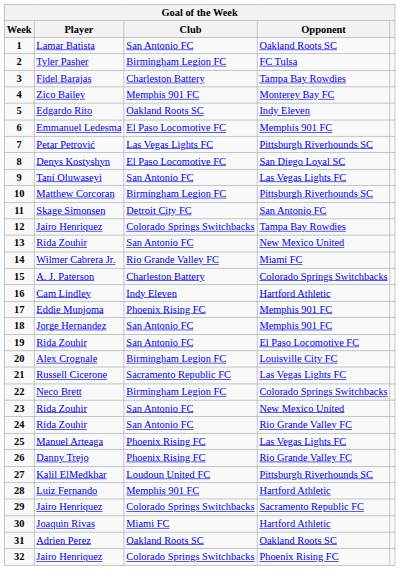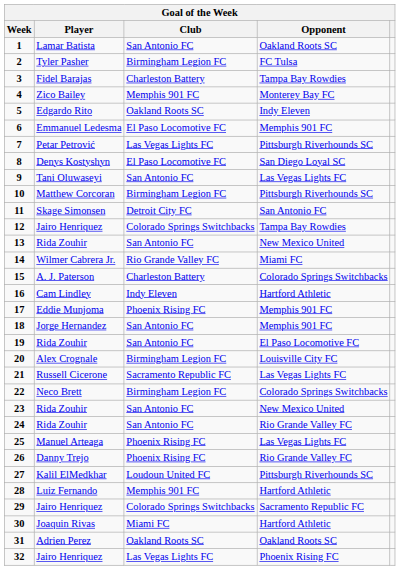 <table class="wikitable collapsible collapsed">
 <tr>
 <th colspan="5">Goal of the Week</th>
 </tr>
 <tr>
 <th>Week</th>
 <th>Player</th>
 <th>Club</th>
 <th>Opponent</th>
 <th></th>
 </tr>
 <tr>
 <td style="text-align: center;"><strong>1</strong></td>
 <td> <a href='#'>Lamar Batista</a></td>
 <td><a href='#'>San Antonio FC</a></td>
 <td><a href='#'>Oakland Roots SC</a></td>
 <td style="text-align:center"></td>
 </tr>
 <tr>
 <td style="text-align: center;"><strong>2</strong></td>
 <td> <a href='#'>Tyler Pasher</a></td>
 <td><a href='#'>Birmingham Legion FC</a></td>
 <td><a href='#'>FC Tulsa</a></td>
 <td style="text-align:center"></td>
 </tr>
 <tr>
 <td style="text-align: center;"><strong>3</strong></td>
 <td> <a href='#'>Fidel Barajas</a></td>
 <td><a href='#'>Charleston Battery</a></td>
 <td><a href='#'>Tampa Bay Rowdies</a></td>
 <td style="text-align:center"></td>
 </tr>
 <tr>
 <td style="text-align: center;"><strong>4</strong></td>
 <td> <a href='#'>Zico Bailey</a></td>
 <td><a href='#'>Memphis 901 FC</a></td>
 <td><a href='#'>Monterey Bay FC</a></td>
 <td style="text-align:center"></td>
 </tr>
 <tr>
 <td style="text-align: center;"><strong>5</strong></td>
 <td> <a href='#'>Edgardo Rito</a></td>
 <td><a href='#'>Oakland Roots SC</a></td>
 <td><a href='#'>Indy Eleven</a></td>
 <td style="text-align:center"></td>
 </tr>
 <tr>
 <td style="text-align: center;"><strong>6</strong></td>
 <td> <a href='#'>Emmanuel Ledesma</a></td>
 <td><a href='#'>El Paso Locomotive FC</a></td>
 <td><a href='#'>Memphis 901 FC</a></td>
 <td style="text-align:center"></td>
 </tr>
 <tr>
 <td style="text-align: center;"><strong>7</strong></td>
 <td> <a href='#'>Petar Petrović</a></td>
 <td><a href='#'>Las Vegas Lights FC</a></td>
 <td><a href='#'>Pittsburgh Riverhounds SC</a></td>
 <td style="text-align:center"></td>
 </tr>
 <tr>
 <td style="text-align: center;"><strong>8</strong></td>
 <td> <a href='#'>Denys Kostyshyn</a></td>
 <td><a href='#'>El Paso Locomotive FC</a></td>
 <td><a href='#'>San Diego Loyal SC</a></td>
 <td style="text-align:center"></td>
 </tr>
 <tr>
 <td style="text-align: center;"><strong>9</strong></td>
 <td> <a href='#'>Tani Oluwaseyi</a></td>
 <td><a href='#'>San Antonio FC</a></td>
 <td><a href='#'>Las Vegas Lights FC</a></td>
 <td style="text-align:center"></td>
 </tr>
 <tr>
 <td style="text-align: center;"><strong>10</strong></td>
 <td> <a href='#'>Matthew Corcoran</a></td>
 <td><a href='#'>Birmingham Legion FC</a></td>
 <td><a href='#'>Pittsburgh Riverhounds SC</a></td>
 <td style="text-align:center"></td>
 </tr>
 <tr>
 <td style="text-align: center;"><strong>11</strong></td>
 <td> <a href='#'>Skage Simonsen</a></td>
 <td><a href='#'>Detroit City FC</a></td>
 <td><a href='#'>San Antonio FC</a></td>
 <td style="text-align:center"></td>
 </tr>
 <tr>
 <td style="text-align: center;"><strong>12</strong></td>
 <td> <a href='#'>Jairo Henriquez</a></td>
 <td><a href='#'>Colorado Springs Switchbacks</a></td>
 <td><a href='#'>Tampa Bay Rowdies</a></td>
 <td style="text-align:center"></td>
 </tr>
 <tr>
 <td style="text-align: center;"><strong>13</strong></td>
 <td> <a href='#'>Rida Zouhir</a></td>
 <td><a href='#'>San Antonio FC</a></td>
 <td><a href='#'>New Mexico United</a></td>
 <td style="text-align:center"></td>
 </tr>
 <tr>
 <td style="text-align: center;"><strong>14</strong></td>
 <td> <a href='#'>Wilmer Cabrera Jr.</a></td>
 <td><a href='#'>Rio Grande Valley FC</a></td>
 <td><a href='#'>Miami FC</a></td>
 <td style="text-align:center"></td>
 </tr>
 <tr>
 <td style="text-align: center;"><strong>15</strong></td>
 <td> <a href='#'>A. J. Paterson</a></td>
 <td><a href='#'>Charleston Battery</a></td>
 <td><a href='#'>Colorado Springs Switchbacks</a></td>
 <td style="text-align:center"></td>
 </tr>
 <tr>
 <td style="text-align: center;"><strong>16</strong></td>
 <td> <a href='#'>Cam Lindley</a></td>
 <td><a href='#'>Indy Eleven</a></td>
 <td><a href='#'>Hartford Athletic</a></td>
 <td style="text-align:center"></td>
 </tr>
 <tr>
 <td style="text-align: center;"><strong>17</strong></td>
 <td> <a href='#'>Eddie Munjoma</a></td>
 <td><a href='#'>Phoenix Rising FC</a></td>
 <td><a href='#'>Memphis 901 FC</a></td>
 <td style="text-align:center"></td>
 </tr>
 <tr>
 <td style="text-align: center;"><strong>18</strong></td>
 <td> <a href='#'>Jorge Hernandez</a></td>
 <td><a href='#'>San Antonio FC</a></td>
 <td><a href='#'>Memphis 901 FC</a></td>
 <td style="text-align:center"></td>
 </tr>
 <tr>
 <td style="text-align: center;"><strong>19</strong></td>
 <td> <a href='#'>Rida Zouhir</a></td>
 <td><a href='#'>San Antonio FC</a></td>
 <td><a href='#'>El Paso Locomotive FC</a></td>
 <td style="text-align:center"></td>
 </tr>
 <tr>
 <td style="text-align: center;"><strong>20</strong></td>
 <td> <a href='#'>Alex Crognale</a></td>
 <td><a href='#'>Birmingham Legion FC</a></td>
 <td><a href='#'>Louisville City FC</a></td>
 <td style="text-align:center"></td>
 </tr>
 <tr>
 <td style="text-align: center;"><strong>21</strong></td>
 <td> <a href='#'>Russell Cicerone</a></td>
 <td><a href='#'>Sacramento Republic FC</a></td>
 <td><a href='#'>Las Vegas Lights FC</a></td>
 <td style="text-align:center"></td>
 </tr>
 <tr>
 <td style="text-align: center;"><strong>22</strong></td>
 <td> <a href='#'>Neco Brett</a></td>
 <td><a href='#'>Birmingham Legion FC</a></td>
 <td><a href='#'>Colorado Springs Switchbacks</a></td>
 <td style="text-align:center"></td>
 </tr>
 <tr>
 <td style="text-align: center;"><strong>23</strong></td>
 <td> <a href='#'>Rida Zouhir</a></td>
 <td><a href='#'>San Antonio FC</a></td>
 <td><a href='#'>New Mexico United</a></td>
 <td style="text-align:center"></td>
 </tr>
 <tr>
 <td style="text-align: center;"><strong>24</strong></td>
 <td> <a href='#'>Rida Zouhir</a></td>
 <td><a href='#'>San Antonio FC</a></td>
 <td><a href='#'>Rio Grande Valley FC</a></td>
 <td style="text-align:center"></td>
 </tr>
 <tr>
 <td style="text-align: center;"><strong>25</strong></td>
 <td> <a href='#'>Manuel Arteaga</a></td>
 <td><a href='#'>Phoenix Rising FC</a></td>
 <td><a href='#'>Las Vegas Lights FC</a></td>
 <td style="text-align:center"></td>
 </tr>
 <tr>
 <td style="text-align: center;"><strong>26</strong></td>
 <td> <a href='#'>Danny Trejo</a></td>
 <td><a href='#'>Phoenix Rising FC</a></td>
 <td><a href='#'>Rio Grande Valley FC</a></td>
 <td style="text-align:center"></td>
 </tr>
 <tr>
 <td style="text-align: center;"><strong>27</strong></td>
 <td> <a href='#'>Kalil ElMedkhar</a></td>
 <td><a href='#'>Loudoun United FC</a></td>
 <td><a href='#'>Pittsburgh Riverhounds SC</a></td>
 <td style="text-align:center"></td>
 </tr>
 <tr>
 <td style="text-align: center;"><strong>28</strong></td>
 <td> <a href='#'>Luiz Fernando</a></td>
 <td><a href='#'>Memphis 901 FC</a></td>
 <td><a href='#'>Hartford Athletic</a></td>
 <td style="text-align:center"></td>
 </tr>
 <tr>
 <td style="text-align: center;"><strong>29</strong></td>
 <td> <a href='#'>Jairo Henriquez</a></td>
 <td><a href='#'>Colorado Springs Switchbacks</a></td>
 <td><a href='#'>Sacramento Republic FC</a></td>
 <td style="text-align:center"></td>
 </tr>
 <tr>
 <td style="text-align: center;"><strong>30</strong></td>
 <td> <a href='#'>Joaquin Rivas</a></td>
 <td><a href='#'>Miami FC</a></td>
 <td><a href='#'>Hartford Athletic</a></td>
 <td style="text-align:center"></td>
 </tr>
 <tr>
 <td style="text-align: center;"><strong>31</strong></td>
 <td> <a href='#'>Adrien Perez</a></td>
 <td><a href='#'>Oakland Roots SC</a></td>
 <td><a href='#'>Oakland Roots SC</a></td>
 <td style="text-align:center"></td>
 </tr>
 <tr>
 <td style="text-align: center;"><strong>32</strong></td>
 <td> <a href='#'>Jairo Henriquez</a></td>
-<td><a href='#'>Colorado Springs Switchbacks</a></td>
+<td><a href='#'>Las Vegas Lights FC</a></td>
 <td><a href='#'>Phoenix Rising FC</a></td>
 <td style="text-align:center"></td>
 </tr>
 </table>
